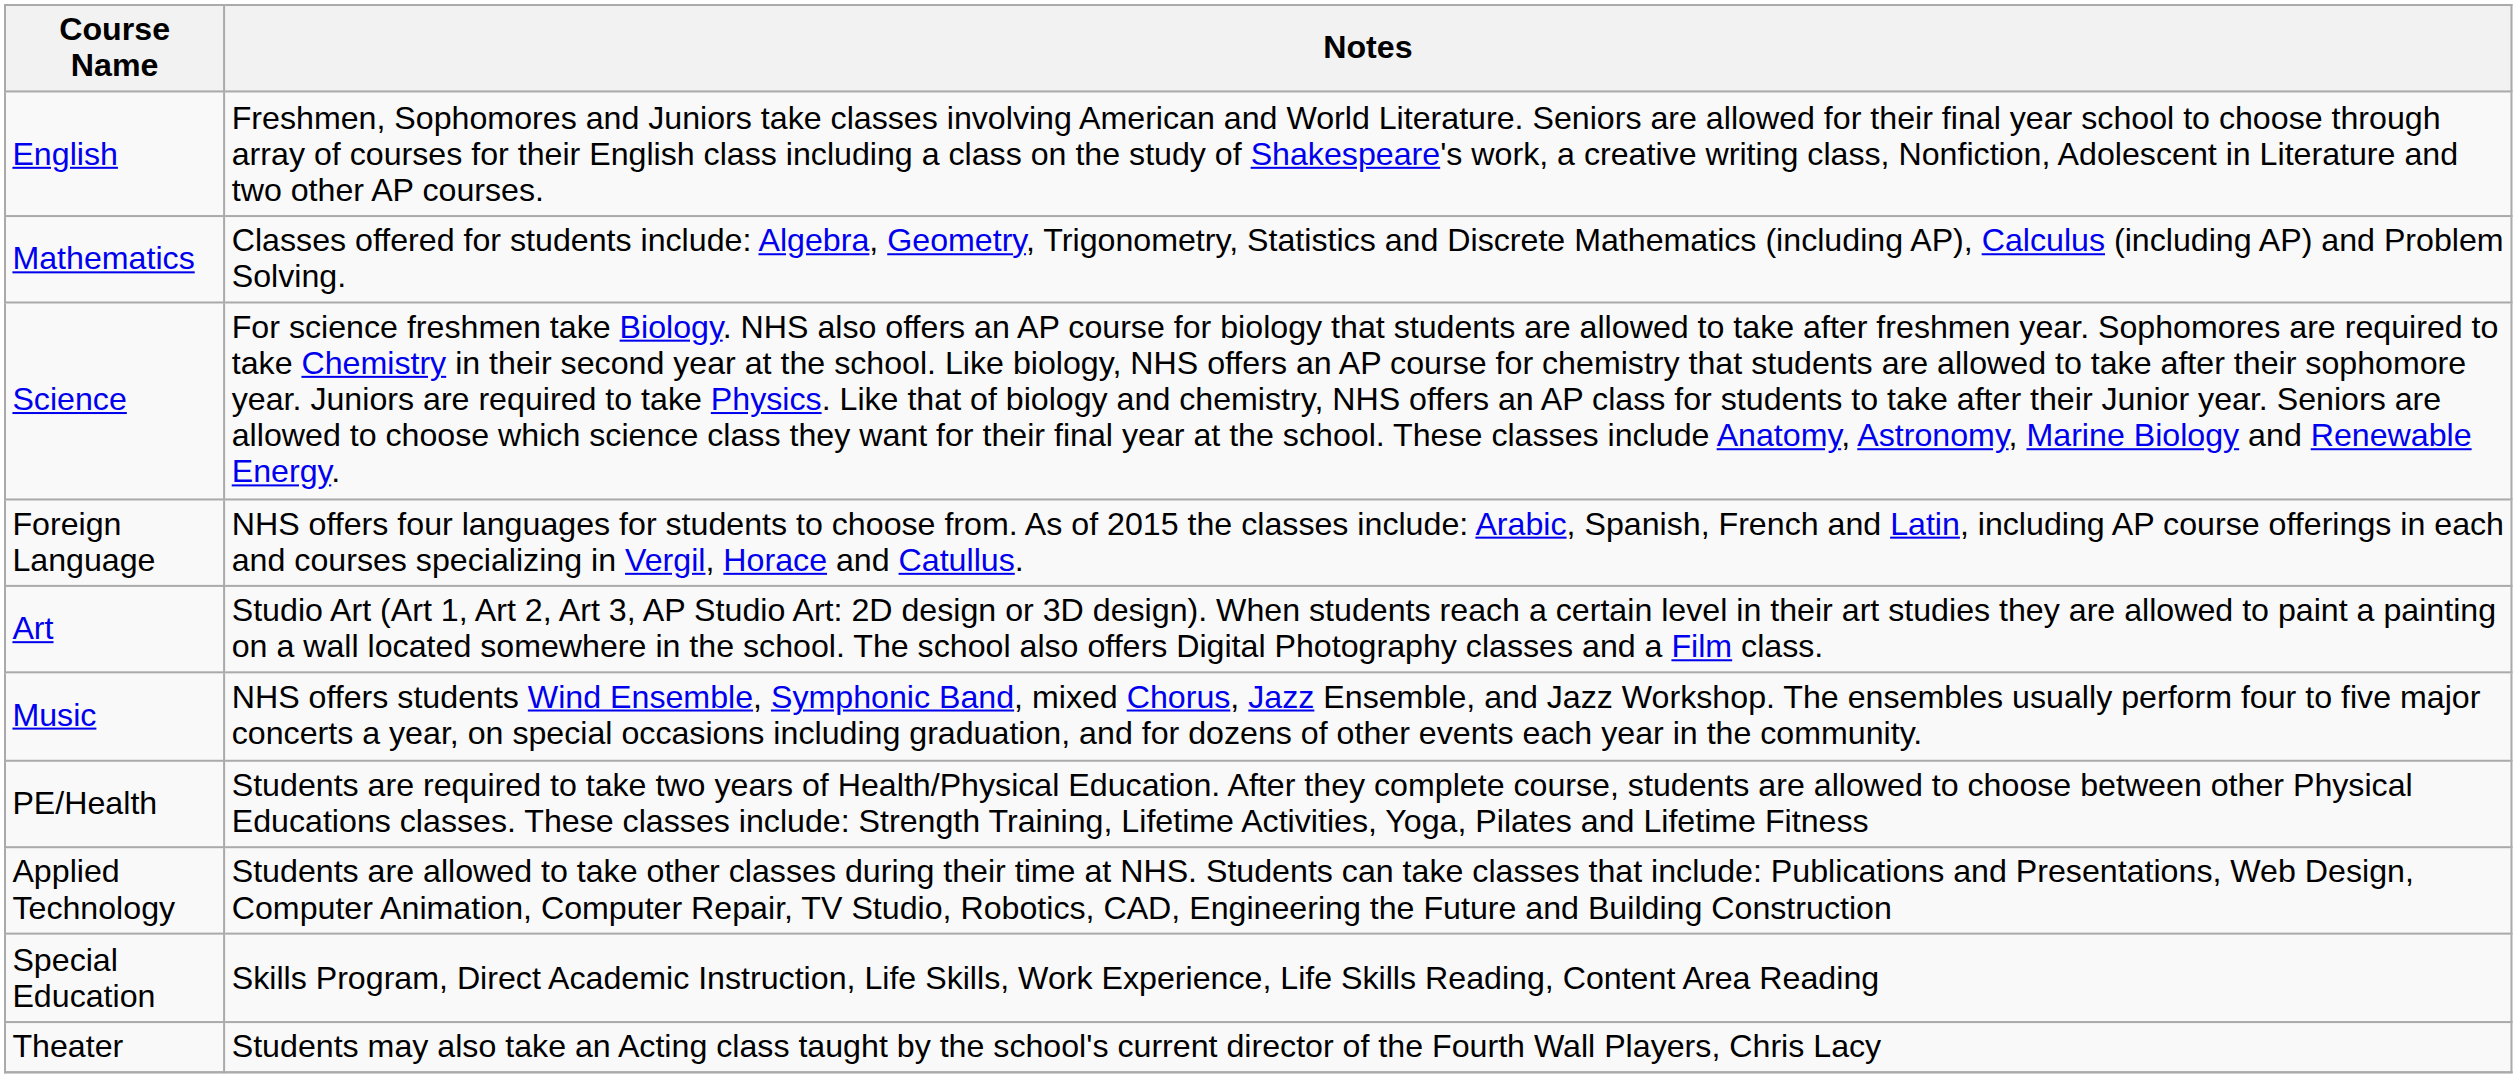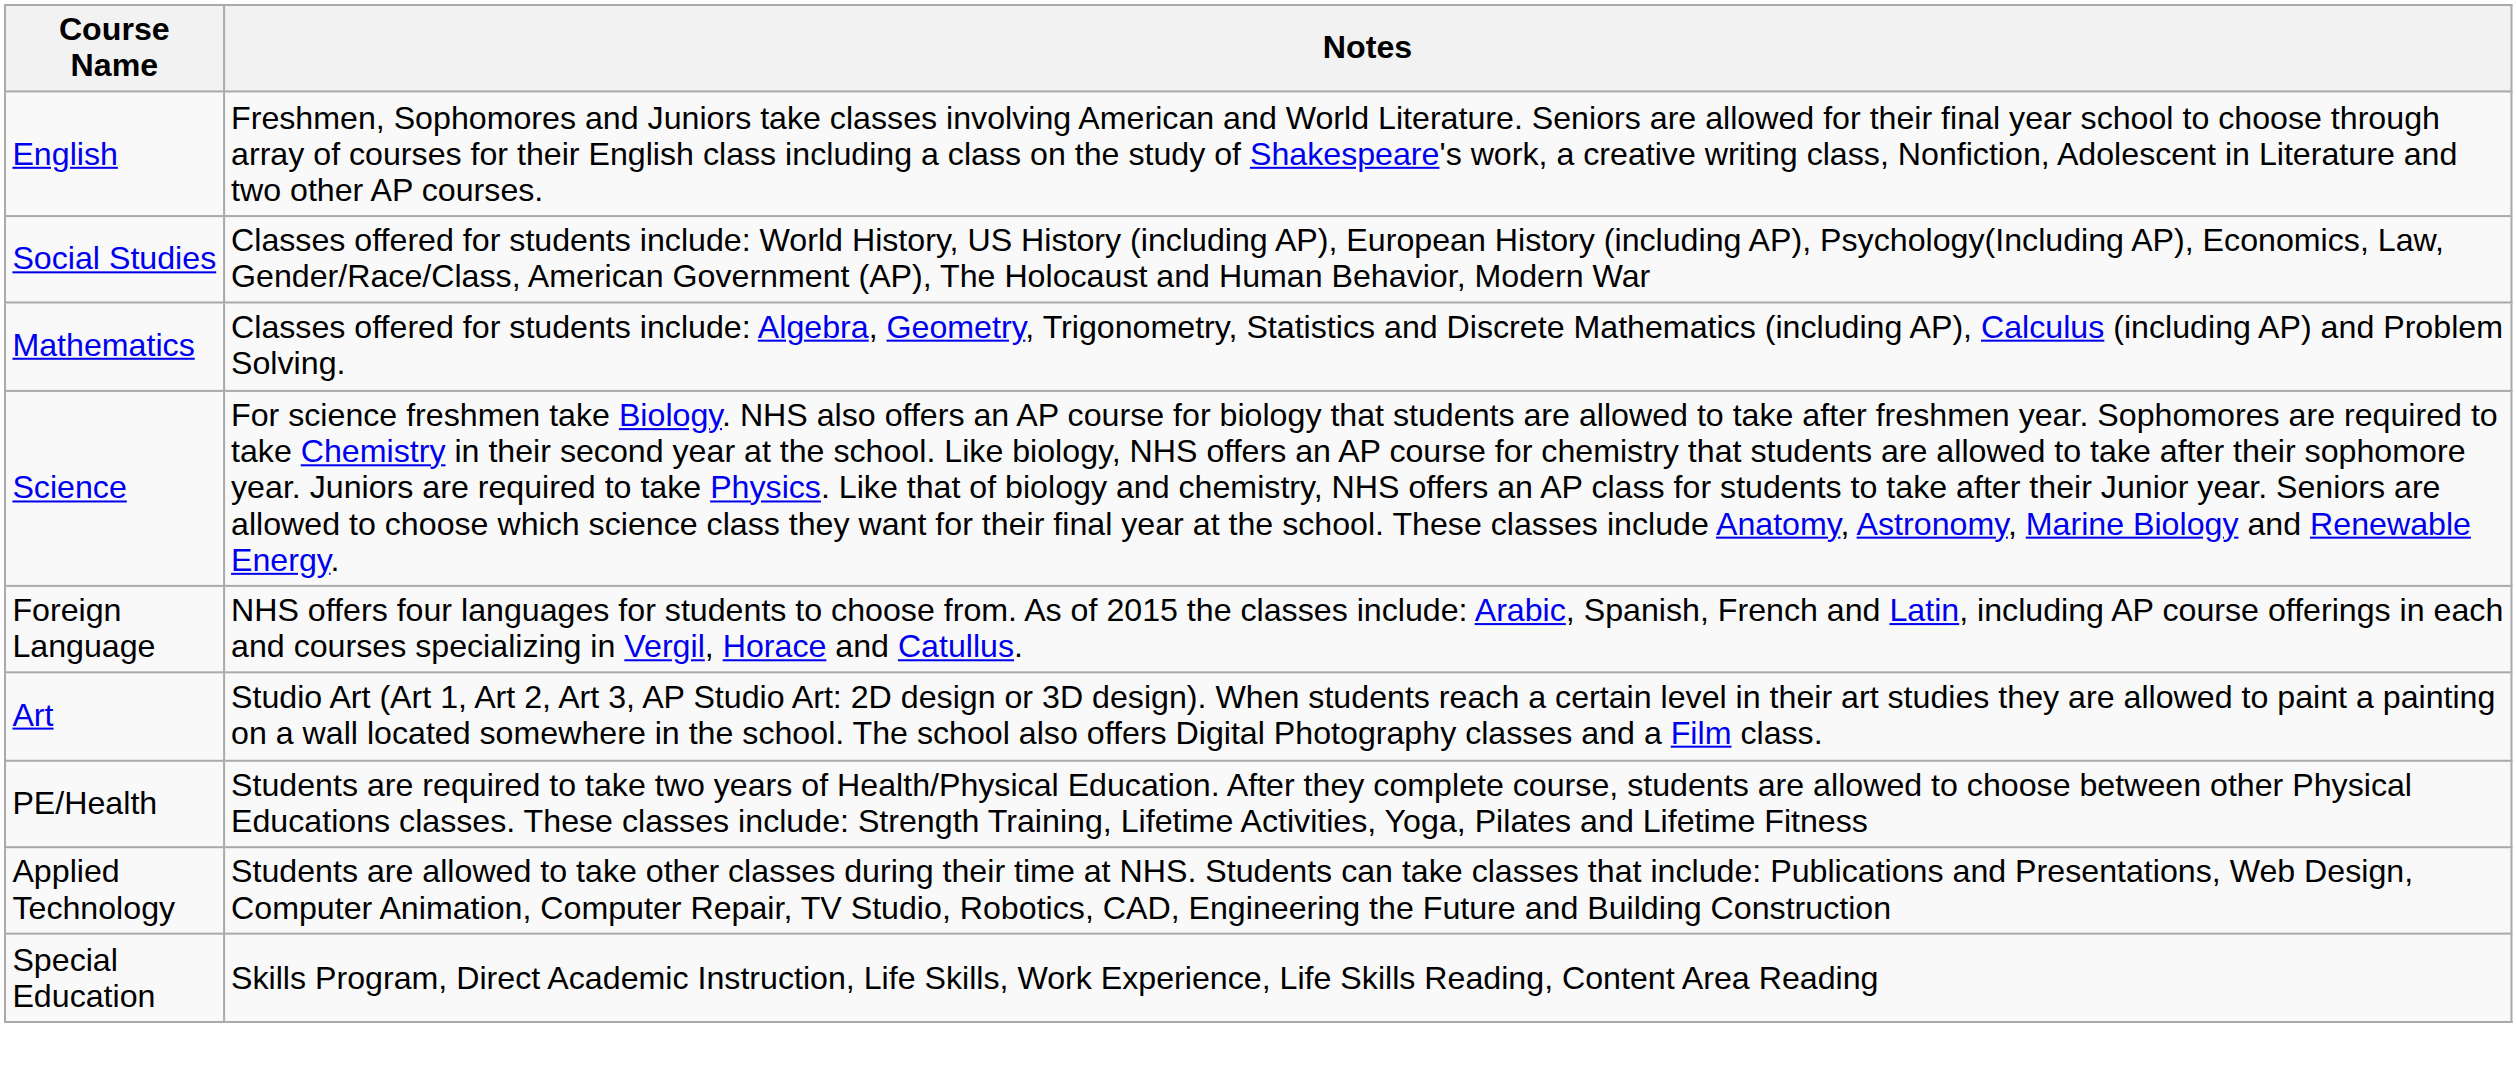 <table class="wikitable" border="1">
 <tr>
 <th>Course Name</th>
 <th>Notes</th>
 </tr>
 <tr>
 <td><a href='#'>English</a></td>
 <td>Freshmen, Sophomores and Juniors take classes involving American and World Literature. Seniors are allowed for their final year school to choose through array of courses for their English class including a class on the study of <a href='#'>Shakespeare</a>'s work, a creative writing class, Nonfiction, Adolescent in Literature and two other AP courses.</td>
+</tr>
+<tr>
+<td><a href='#'>Social Studies</a></td>
+<td>Classes offered for students include: World History, US History (including AP), European History (including AP), Psychology(Including AP), Economics, Law, Gender/Race/Class, American Government (AP), The Holocaust and Human Behavior, Modern War</td>
 </tr>
 <tr>
 <td><a href='#'>Mathematics</a></td>
 <td>Classes offered for students include: <a href='#'>Algebra</a>, <a href='#'>Geometry</a>, Trigonometry, Statistics and Discrete Mathematics (including AP), <a href='#'>Calculus</a> (including AP) and Problem Solving.</td>
 </tr>
 <tr>
 <td><a href='#'>Science</a></td>
 <td>For science freshmen take <a href='#'>Biology</a>. NHS also offers an AP course for biology that students are allowed to take after freshmen year. Sophomores are required to take <a href='#'>Chemistry</a> in their second year at the school. Like biology, NHS offers an AP course for chemistry that students are allowed to take after their sophomore year. Juniors are required to take <a href='#'>Physics</a>. Like that of biology and chemistry, NHS offers an AP class for students to take after their Junior year. Seniors are allowed to choose which science class they want for their final year at the school. These classes include <a href='#'>Anatomy</a>, <a href='#'>Astronomy</a>, <a href='#'>Marine Biology</a> and <a href='#'>Renewable Energy</a>.</td>
 </tr>
 <tr>
 <td>Foreign Language</td>
 <td>NHS offers four languages for students to choose from. As of 2015 the classes include: <a href='#'>Arabic</a>, Spanish, French and <a href='#'>Latin</a>, including AP course offerings in each and courses specializing in <a href='#'>Vergil</a>, <a href='#'>Horace</a> and <a href='#'>Catullus</a>.</td>
 </tr>
 <tr>
 <td><a href='#'>Art</a></td>
 <td>Studio Art (Art 1, Art 2, Art 3, AP Studio Art: 2D design or 3D design). When students reach a certain level in their art studies they are allowed to paint a painting on a wall located somewhere in the school. The school also offers Digital Photography classes and a <a href='#'>Film</a> class.</td>
 </tr>
 <tr>
-<td><a href='#'>Music</a></td>
-<td>NHS offers students <a href='#'>Wind Ensemble</a>, <a href='#'>Symphonic Band</a>, mixed <a href='#'>Chorus</a>, <a href='#'>Jazz</a> Ensemble, and Jazz Workshop. The ensembles usually perform four to five major concerts a year, on special occasions including graduation, and for dozens of other events each year in the community.</td>
-</tr>
-<tr>
 <td>PE/Health</td>
 <td>Students are required to take two years of Health/Physical Education. After they complete course, students are allowed to choose between other Physical Educations classes. These classes include: Strength Training, Lifetime Activities, Yoga, Pilates and Lifetime Fitness</td>
 </tr>
 <tr>
 <td>Applied Technology</td>
 <td>Students are allowed to take other classes during their time at NHS. Students can take classes that include: Publications and Presentations, Web Design, Computer Animation, Computer Repair, TV Studio, Robotics, CAD, Engineering the Future and Building Construction</td>
 </tr>
 <tr>
 <td>Special Education</td>
 <td>Skills Program, Direct Academic Instruction, Life Skills, Work Experience, Life Skills Reading, Content Area Reading</td>
 </tr>
 <tr>
-<td>Theater</td>
-<td>Students may also take an Acting class taught by the school's current director of the Fourth Wall Players, Chris Lacy</td>
-</tr>
-<tr>
 </tr>
 </table>
